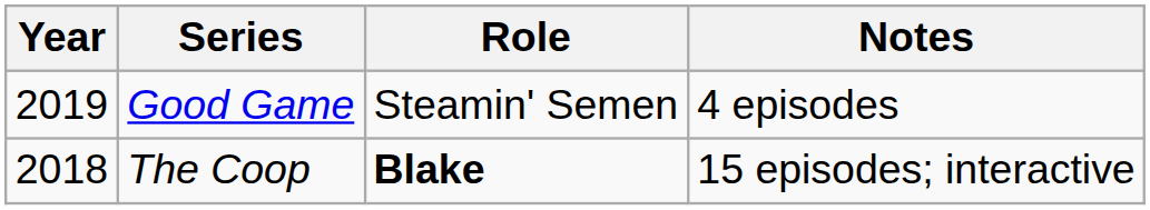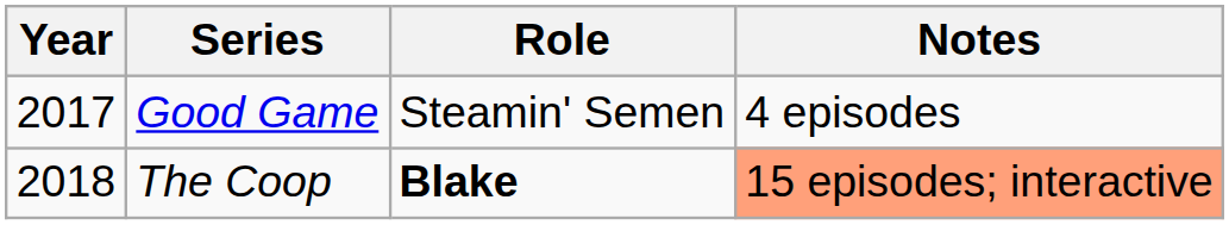 <table class="wikitable sortable">
 <tr>
 <th>Year</th>
 <th>Series</th>
 <th>Role</th>
 <th>Notes</th>
 </tr>
 <tr>
-<td>2019</td>
+<td>2017</td>
 <td><em><a href='#'>Good Game</a></em></td>
 <td>Steamin' Semen</td>
 <td>4 episodes</td>
 </tr>
 <tr>
 <td>2018</td>
 <td><em>The Coop</em></td>
 <td><strong>Blake</strong></td>
-<td>15 episodes; interactive</td>
+<td style="background: lightsalmon;">15 episodes; interactive</td>
 </tr>
 </table>
